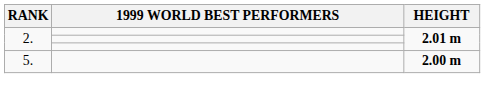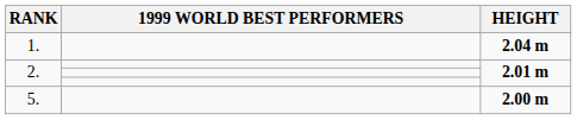 <table class="wikitable" style="border-collapse: collapse; font-size: 90%;">
 <tr>
 <th>RANK</th>
 <th align="center" style="width: 25em">1999 WORLD BEST PERFORMERS</th>
 <th align="center" style="width: 5em">HEIGHT</th>
+</tr>
+<tr>
+<td align="center">1.</td>
+<td></td>
+<td align="center"><strong>2.04 m</strong></td>
 </tr>
 <tr>
 <td rowspan=3 align="center">2.</td>
 <td></td>
 <td rowspan=3 align="center"><strong>2.01 m</strong></td>
 </tr>
 <tr>
 <td></td>
 </tr>
 <tr>
 <td></td>
 </tr>
 <tr>
 <td align="center">5.</td>
 <td></td>
 <td align="center"><strong>2.00 m</strong></td>
 </tr>
 </table>
